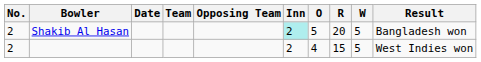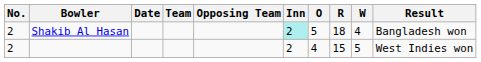 <table class="wikitable sortable">
 <tr>
 <th>No.</th>
 <th>Bowler</th>
 <th>Date</th>
 <th>Team</th>
 <th>Opposing Team</th>
 <th scope="col" style="width:20px;">Inn</th>
 <th scope="col" style="width:20px;">O</th>
 <th scope="col" style="width:20px;">R</th>
 <th scope="col" style="width:20px;">W</th>
 <th>Result</th>
 </tr>
 <tr>
 <td>2</td>
 <td><a href='#'>Shakib Al Hasan</a></td>
 <td></td>
 <td></td>
 <td></td>
 <td style="background: paleturquoise;">2</td>
 <td>5</td>
-<td>20</td>
-<td>5</td>
+<td>18</td>
+<td>4</td>
 <td>Bangladesh won</td>
 </tr>
 <tr>
 <td>2</td>
 <td></td>
 <td></td>
 <td></td>
 <td></td>
 <td>2</td>
 <td>4</td>
 <td>15</td>
 <td>5</td>
 <td>West Indies won</td>
 </tr>
 </table>
